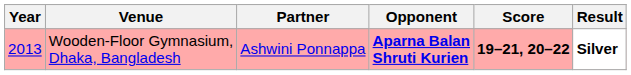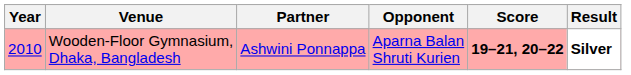 <table class="sortable wikitable" style="font-size: 90%;">
 <tr>
 <th>Year</th>
 <th>Venue</th>
 <th>Partner</th>
 <th>Opponent</th>
 <th>Score</th>
 <th>Result</th>
 </tr>
 <tr style="background:#FFAAAA">
-<td align="center"><a href='#'>2013</a></td>
+<td align="center"><a href='#'>2010</a></td>
 <td align="left">Wooden-Floor Gymnasium,<br><a href='#'>Dhaka, Bangladesh</a></td>
 <td align="left"> <a href='#'>Ashwini Ponnappa</a></td>
-<td align="left"><strong> <a href='#'>Aparna Balan</a> <br>  <a href='#'>Shruti Kurien</a></strong></td>
+<td align="left"> <a href='#'>Aparna Balan</a> <br>  <a href='#'>Shruti Kurien</a></td>
 <td align="left"><strong>19–21, 20–22</strong></td>
 <td style="text-align:left; background:white"> <strong>Silver</strong></td>
 </tr>
 </table>
